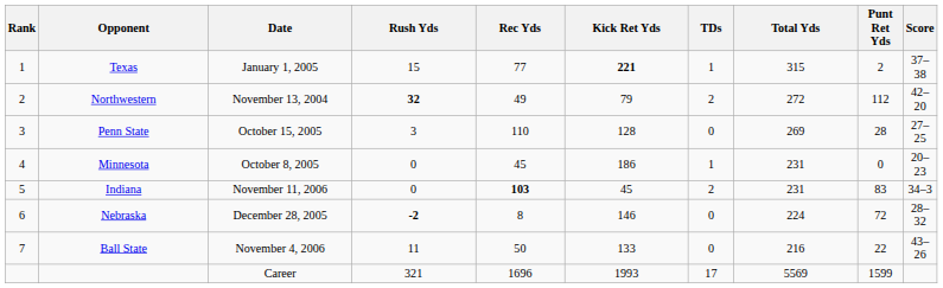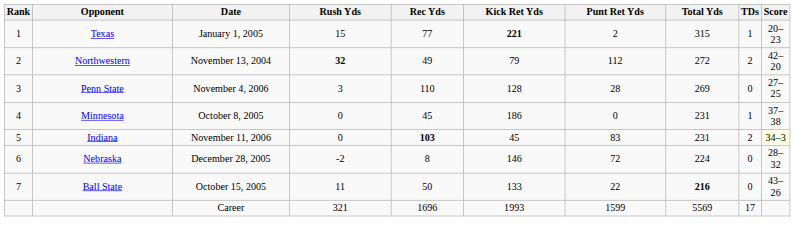 <table class="wikitable sortable">
 <tr>
 <th bgcolor="#DDDDFF" width="3%">Rank</th>
 <th bgcolor="#DDDDFF" width="19%">Opponent</th>
 <th bgcolor="#DDDDFF" width="16%">Date</th>
 <th bgcolor="#DDDDFF" width="14%">Rush Yds</th>
 <th bgcolor="#DDDDFF" width="10%">Rec Yds</th>
 <th bgcolor="#DDDDFF" width="14%">Kick Ret Yds</th>
+<th bgcolor="#DDDDFF" width="14%">Punt Ret Yds</th>
+<th bgcolor="#DDDDFF" width="14%">Total Yds</th>
 <th bgcolor="#DDDDFF" width="5%">TDs</th>
-<th bgcolor="#DDDDFF" width="14%">Total Yds</th>
-<th bgcolor="#DDDDFF" width="14%">Punt Ret Yds</th>
 <th bgcolor="#DDDDFF" width="8%">Score</th>
 </tr>
 <tr align="center">
 <td>1</td>
 <td><a href='#'>Texas</a></td>
 <td>January 1, 2005</td>
 <td>15</td>
 <td>77</td>
 <td><strong>221</strong></td>
+<td>2</td>
+<td>315</td>
 <td>1</td>
-<td>315</td>
-<td>2</td>
-<td>37–38</td>
+<td>20–23</td>
 </tr>
 <tr align="center">
 <td>2</td>
 <td><a href='#'>Northwestern</a></td>
 <td>November 13, 2004</td>
 <td><strong>32</strong></td>
 <td>49</td>
 <td>79</td>
+<td>112</td>
+<td>272</td>
 <td>2</td>
-<td>272</td>
-<td>112</td>
 <td>42–20</td>
 </tr>
 <tr align="center">
 <td>3</td>
 <td><a href='#'>Penn State</a></td>
-<td>October 15, 2005</td>
+<td>November 4, 2006</td>
 <td>3</td>
 <td>110</td>
 <td>128</td>
+<td>28</td>
+<td>269</td>
 <td>0</td>
-<td>269</td>
-<td>28</td>
 <td>27–25</td>
 </tr>
 <tr align="center">
 <td>4</td>
 <td><a href='#'>Minnesota</a></td>
 <td>October 8, 2005</td>
 <td>0</td>
 <td>45</td>
 <td>186</td>
+<td>0</td>
+<td>231</td>
 <td>1</td>
-<td>231</td>
-<td>0</td>
-<td>20–23</td>
+<td>37–38</td>
 </tr>
 <tr align="center">
 <td>5</td>
 <td><a href='#'>Indiana</a></td>
 <td>November 11, 2006</td>
 <td>0</td>
 <td><strong>103</strong></td>
 <td>45</td>
+<td>83</td>
+<td>231</td>
 <td>2</td>
-<td>231</td>
-<td>83</td>
-<td>34–3</td>
+<td style="background: lightyellow;">34–3</td>
 </tr>
 <tr align="center">
 <td>6</td>
 <td><a href='#'>Nebraska</a></td>
 <td>December 28, 2005</td>
-<td><strong>-2</strong></td>
+<td>-2</td>
 <td>8</td>
 <td>146</td>
+<td>72</td>
+<td>224</td>
 <td>0</td>
-<td>224</td>
-<td>72</td>
 <td>28–32</td>
 </tr>
 <tr align="center">
 <td>7</td>
 <td><a href='#'>Ball State</a></td>
-<td>November 4, 2006</td>
+<td>October 15, 2005</td>
 <td>11</td>
 <td>50</td>
 <td>133</td>
+<td>22</td>
+<td><strong>216</strong></td>
 <td>0</td>
-<td>216</td>
-<td>22</td>
 <td>43–26</td>
 </tr>
 <tr align="center">
 <td></td>
 <td></td>
 <td>Career</td>
 <td>321</td>
 <td>1696</td>
 <td>1993</td>
+<td>1599</td>
+<td>5569</td>
 <td>17</td>
-<td>5569</td>
-<td>1599</td>
 <td></td>
 </tr>
 </table>
